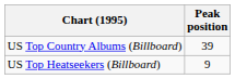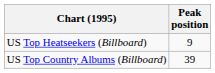 <table class="wikitable">
 <tr>
 <th>Chart (1995)</th>
 <th>Peak<br>position</th>
 </tr>
 <tr>
+<td>US <a href='#'>Top Heatseekers</a> (<em>Billboard</em>)</td>
+<td align="center">9</td>
+</tr>
+<tr>
 <td>US <a href='#'>Top Country Albums</a> (<em>Billboard</em>)</td>
 <td align="center">39</td>
 </tr>
-<tr>
-<td>US <a href='#'>Top Heatseekers</a> (<em>Billboard</em>)</td>
-<td align="center">9</td>
-</tr>
 </table>
